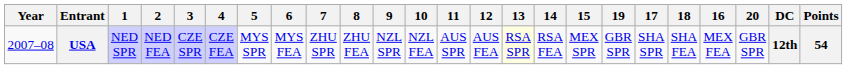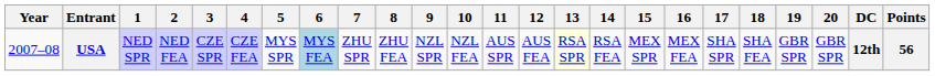 <table class="wikitable" style="text-align:center; font-size:85%">
 <tr>
 <th>Year</th>
 <th>Entrant</th>
 <th>1</th>
 <th>2</th>
 <th>3</th>
 <th>4</th>
 <th>5</th>
 <th>6</th>
 <th>7</th>
 <th>8</th>
 <th>9</th>
 <th>10</th>
 <th>11</th>
 <th>12</th>
 <th>13</th>
 <th>14</th>
 <th>15</th>
-<th>19</th>
+<th>16</th>
 <th>17</th>
 <th>18</th>
-<th>16</th>
+<th>19</th>
 <th>20</th>
 <th>DC</th>
 <th>Points</th>
 </tr>
 <tr>
 <td nowrap><a href='#'>2007–08</a></td>
 <th nowrap><a href='#'>USA</a></th>
 <td style="background:#cfcfff;"><a href='#'>NED<br>SPR</a><br></td>
 <td style="background:#cfcfff;"><a href='#'>NED<br>FEA</a><br></td>
 <td style="background:#cfcfff;"><a href='#'>CZE<br>SPR</a><br></td>
 <td style="background:#cfcfff;"><a href='#'>CZE<br>FEA</a><br></td>
 <td><a href='#'>MYS<br>SPR</a></td>
-<td><a href='#'>MYS<br>FEA</a></td>
+<td style="background: lightblue;"><a href='#'>MYS<br>FEA</a></td>
 <td><a href='#'>ZHU<br>SPR</a></td>
 <td><a href='#'>ZHU<br>FEA</a></td>
 <td><a href='#'>NZL<br>SPR</a></td>
 <td><a href='#'>NZL<br>FEA</a></td>
 <td><a href='#'>AUS<br>SPR</a></td>
 <td><a href='#'>AUS<br>FEA</a></td>
 <td style="background: lightyellow;"><a href='#'>RSA<br>SPR</a></td>
 <td><a href='#'>RSA<br>FEA</a></td>
 <td><a href='#'>MEX<br>SPR</a></td>
-<td><a href='#'>GBR<br>SPR</a></td>
+<td><a href='#'>MEX<br>FEA</a></td>
 <td><a href='#'>SHA<br>SPR</a></td>
 <td><a href='#'>SHA<br>FEA</a></td>
-<td><a href='#'>MEX<br>FEA</a></td>
+<td><a href='#'>GBR<br>SPR</a></td>
 <td><a href='#'>GBR<br>SPR</a></td>
 <th>12th</th>
-<th>54</th>
+<th>56</th>
 </tr>
 </table>
